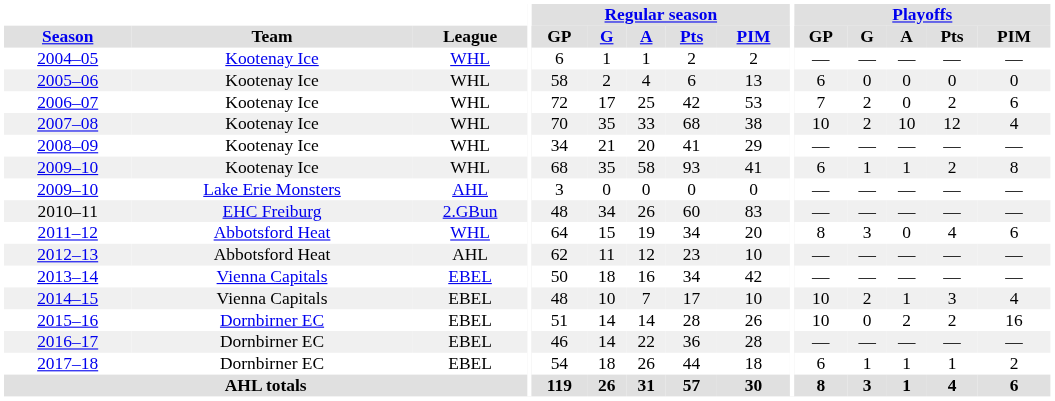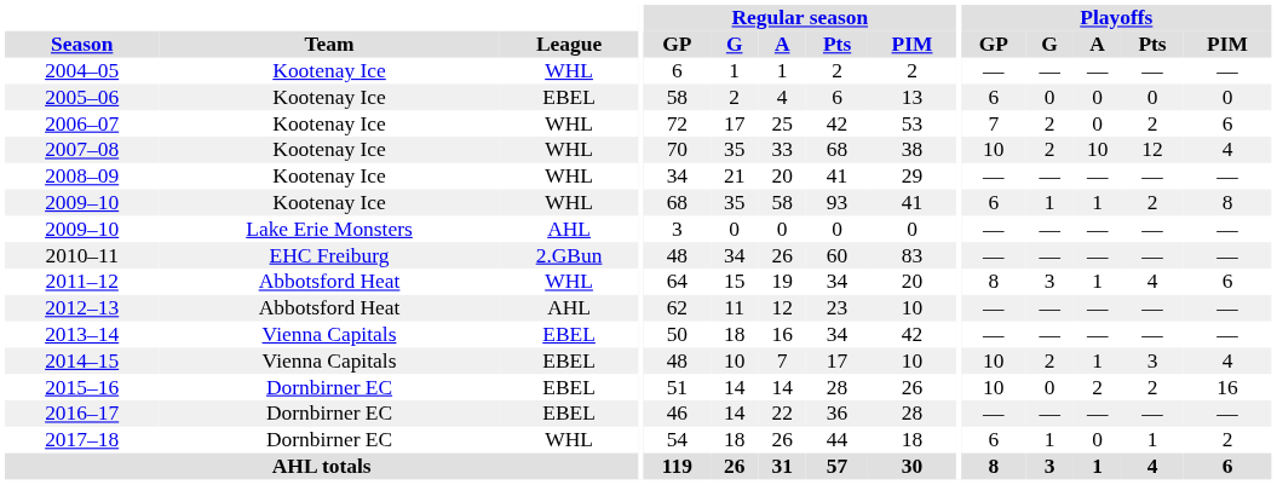 <table border="0" cellpadding="1" cellspacing="0" style="text-align:center; width:60em">
 <tr bgcolor="#e0e0e0">
 <th colspan="3" bgcolor="#ffffff"></th>
 <th rowspan="99" bgcolor="#ffffff"></th>
 <th colspan="5"><a href='#'>Regular season</a></th>
 <th rowspan="99" bgcolor="#ffffff"></th>
 <th colspan="5"><a href='#'>Playoffs</a></th>
 </tr>
 <tr bgcolor="#e0e0e0">
 <th><a href='#'>Season</a></th>
 <th>Team</th>
 <th>League</th>
 <th>GP</th>
 <th><a href='#'>G</a></th>
 <th><a href='#'>A</a></th>
 <th><a href='#'>Pts</a></th>
 <th><a href='#'>PIM</a></th>
 <th>GP</th>
 <th>G</th>
 <th>A</th>
 <th>Pts</th>
 <th>PIM</th>
 </tr>
 <tr>
 <td><a href='#'>2004–05</a></td>
 <td><a href='#'>Kootenay Ice</a></td>
 <td><a href='#'>WHL</a></td>
 <td>6</td>
 <td>1</td>
 <td>1</td>
 <td>2</td>
 <td>2</td>
 <td>—</td>
 <td>—</td>
 <td>—</td>
 <td>—</td>
 <td>—</td>
 </tr>
 <tr bgcolor="#f0f0f0">
 <td><a href='#'>2005–06</a></td>
 <td>Kootenay Ice</td>
-<td>WHL</td>
+<td>EBEL</td>
 <td>58</td>
 <td>2</td>
 <td>4</td>
 <td>6</td>
 <td>13</td>
 <td>6</td>
 <td>0</td>
 <td>0</td>
 <td>0</td>
 <td>0</td>
 </tr>
 <tr>
 <td><a href='#'>2006–07</a></td>
 <td>Kootenay Ice</td>
 <td>WHL</td>
 <td>72</td>
 <td>17</td>
 <td>25</td>
 <td>42</td>
 <td>53</td>
 <td>7</td>
 <td>2</td>
 <td>0</td>
 <td>2</td>
 <td>6</td>
 </tr>
 <tr bgcolor="#f0f0f0">
 <td><a href='#'>2007–08</a></td>
 <td>Kootenay Ice</td>
 <td>WHL</td>
 <td>70</td>
 <td>35</td>
 <td>33</td>
 <td>68</td>
 <td>38</td>
 <td>10</td>
 <td>2</td>
 <td>10</td>
 <td>12</td>
 <td>4</td>
 </tr>
 <tr>
 <td><a href='#'>2008–09</a></td>
 <td>Kootenay Ice</td>
 <td>WHL</td>
 <td>34</td>
 <td>21</td>
 <td>20</td>
 <td>41</td>
 <td>29</td>
 <td>—</td>
 <td>—</td>
 <td>—</td>
 <td>—</td>
 <td>—</td>
 </tr>
 <tr bgcolor="#f0f0f0">
 <td><a href='#'>2009–10</a></td>
 <td>Kootenay Ice</td>
 <td>WHL</td>
 <td>68</td>
 <td>35</td>
 <td>58</td>
 <td>93</td>
 <td>41</td>
 <td>6</td>
 <td>1</td>
 <td>1</td>
 <td>2</td>
 <td>8</td>
 </tr>
 <tr>
 <td><a href='#'>2009–10</a></td>
 <td><a href='#'>Lake Erie Monsters</a></td>
 <td><a href='#'>AHL</a></td>
 <td>3</td>
 <td>0</td>
 <td>0</td>
 <td>0</td>
 <td>0</td>
 <td>—</td>
 <td>—</td>
 <td>—</td>
 <td>—</td>
 <td>—</td>
 </tr>
 <tr bgcolor="#f0f0f0">
 <td>2010–11</td>
 <td><a href='#'>EHC Freiburg</a></td>
 <td><a href='#'>2.GBun</a></td>
 <td>48</td>
 <td>34</td>
 <td>26</td>
 <td>60</td>
 <td>83</td>
 <td>—</td>
 <td>—</td>
 <td>—</td>
 <td>—</td>
 <td>—</td>
 </tr>
 <tr>
 <td><a href='#'>2011–12</a></td>
 <td><a href='#'>Abbotsford Heat</a></td>
 <td><a href='#'>WHL</a></td>
 <td>64</td>
 <td>15</td>
 <td>19</td>
 <td>34</td>
 <td>20</td>
 <td>8</td>
 <td>3</td>
-<td>0</td>
+<td>1</td>
 <td>4</td>
 <td>6</td>
 </tr>
 <tr bgcolor="#f0f0f0">
 <td><a href='#'>2012–13</a></td>
 <td>Abbotsford Heat</td>
 <td>AHL</td>
 <td>62</td>
 <td>11</td>
 <td>12</td>
 <td>23</td>
 <td>10</td>
 <td>—</td>
 <td>—</td>
 <td>—</td>
 <td>—</td>
 <td>—</td>
 </tr>
 <tr>
 <td><a href='#'>2013–14</a></td>
 <td><a href='#'>Vienna Capitals</a></td>
 <td><a href='#'>EBEL</a></td>
 <td>50</td>
 <td>18</td>
 <td>16</td>
 <td>34</td>
 <td>42</td>
 <td>—</td>
 <td>—</td>
 <td>—</td>
 <td>—</td>
 <td>—</td>
 </tr>
 <tr bgcolor="#f0f0f0">
 <td><a href='#'>2014–15</a></td>
 <td>Vienna Capitals</td>
 <td>EBEL</td>
 <td>48</td>
 <td>10</td>
 <td>7</td>
 <td>17</td>
 <td>10</td>
 <td>10</td>
 <td>2</td>
 <td>1</td>
 <td>3</td>
 <td>4</td>
 </tr>
 <tr>
 <td><a href='#'>2015–16</a></td>
 <td><a href='#'>Dornbirner EC</a></td>
 <td>EBEL</td>
 <td>51</td>
 <td>14</td>
 <td>14</td>
 <td>28</td>
 <td>26</td>
 <td>10</td>
 <td>0</td>
 <td>2</td>
 <td>2</td>
 <td>16</td>
 </tr>
 <tr bgcolor="#f0f0f0">
 <td><a href='#'>2016–17</a></td>
 <td>Dornbirner EC</td>
 <td>EBEL</td>
 <td>46</td>
 <td>14</td>
 <td>22</td>
 <td>36</td>
 <td>28</td>
 <td>—</td>
 <td>—</td>
 <td>—</td>
 <td>—</td>
 <td>—</td>
 </tr>
 <tr>
 <td><a href='#'>2017–18</a></td>
 <td>Dornbirner EC</td>
-<td>EBEL</td>
+<td>WHL</td>
 <td>54</td>
 <td>18</td>
 <td>26</td>
 <td>44</td>
 <td>18</td>
 <td>6</td>
 <td>1</td>
-<td>1</td>
+<td>0</td>
 <td>1</td>
 <td>2</td>
 </tr>
 <tr bgcolor="#e0e0e0">
 <th colspan="3">AHL totals</th>
 <th>119</th>
 <th>26</th>
 <th>31</th>
 <th>57</th>
 <th>30</th>
 <th>8</th>
 <th>3</th>
 <th>1</th>
 <th>4</th>
 <th>6</th>
 </tr>
 </table>
